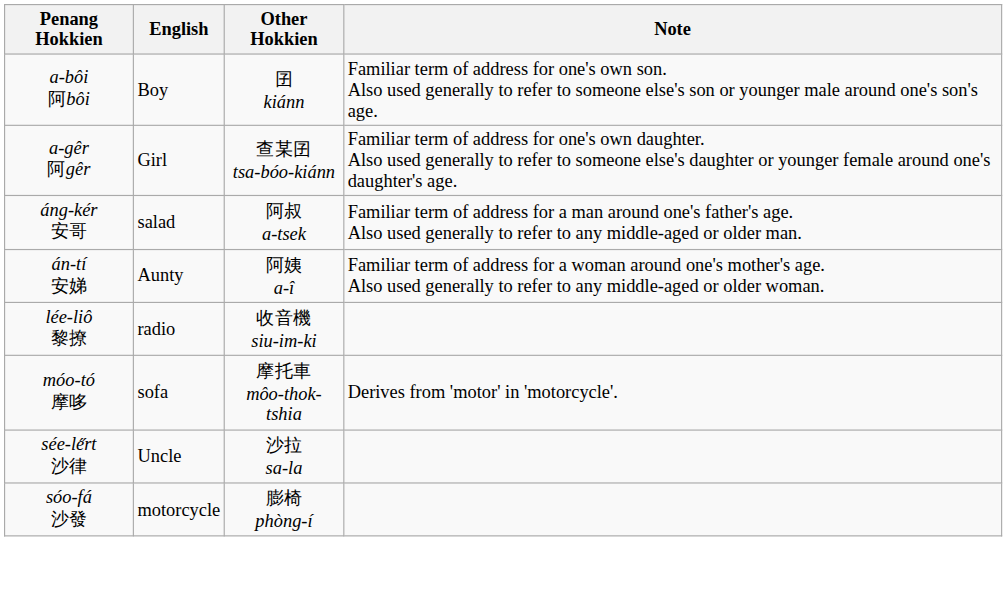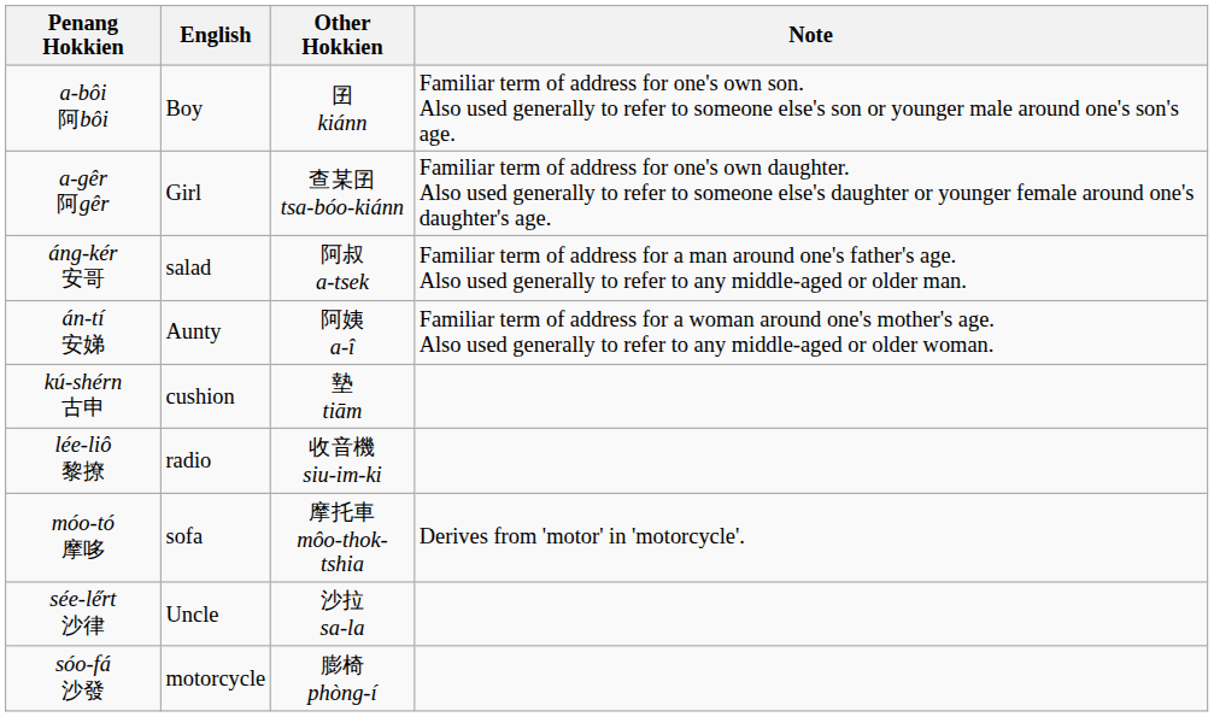 <table class="wikitable" style="font-size:100%;">
 <tr>
 <th>Penang Hokkien</th>
 <th>English</th>
 <th>Other Hokkien</th>
 <th>Note</th>
 </tr>
 <tr>
 <td align=center><em>a-bôi</em><br>阿<em>bôi</em></td>
 <td>Boy</td>
 <td align=center>囝<br><em>kiánn</em></td>
 <td>Familiar term of address for one's own son.<br>Also used generally to refer to someone else's son or younger male around one's son's age.</td>
 </tr>
 <tr>
 <td align=center><em>a-gêr</em><br>阿<em>gêr</em></td>
 <td>Girl</td>
 <td align=center>查某囝<br><em>tsa-bóo-kiánn</em></td>
 <td>Familiar term of address for one's own daughter.<br>Also used generally to refer to someone else's daughter or younger female around one's daughter's age.</td>
 </tr>
 <tr>
 <td align=center><em>áng-kér</em><br>安哥</td>
 <td>salad</td>
 <td align=center>阿叔<br><em>a-tsek</em></td>
 <td>Familiar term of address for a man around one's father's age.<br>Also used generally to refer to any middle-aged or older man.</td>
 </tr>
 <tr>
 <td align=center><em>án-tí</em><br>安娣</td>
 <td>Aunty</td>
 <td align=center>阿姨<br><em>a-î</em></td>
 <td>Familiar term of address for a woman around one's mother's age.<br>Also used generally to refer to any middle-aged or older woman.</td>
 </tr>
 <tr>
+<td align=center><em>kú-shérn</em><br>古申</td>
+<td>cushion</td>
+<td align=center>墊<br><em>tiām</em></td>
+<td></td>
+</tr>
+<tr>
 <td align=center><em>lée-liô</em><br>黎撩</td>
 <td>radio</td>
 <td align=center>收音機<br><em>siu-im-ki</em></td>
 <td></td>
 </tr>
 <tr>
 <td align=center><em>móo-tó</em><br>摩哆</td>
 <td>sofa</td>
 <td align=center>摩托車<br><em>môo-thok-tshia</em></td>
 <td>Derives from 'motor' in 'motorcycle'.</td>
 </tr>
 <tr>
 <td align=center><em>sée-le̋rt</em><br>沙律</td>
 <td>Uncle</td>
 <td align=center>沙拉<br><em>sa-la</em></td>
 <td></td>
 </tr>
 <tr>
 <td align=center><em>sóo-fá</em><br>沙發</td>
 <td>motorcycle</td>
 <td align=center>膨椅<br><em>phòng-í</em></td>
 <td></td>
 </tr>
 </table>
